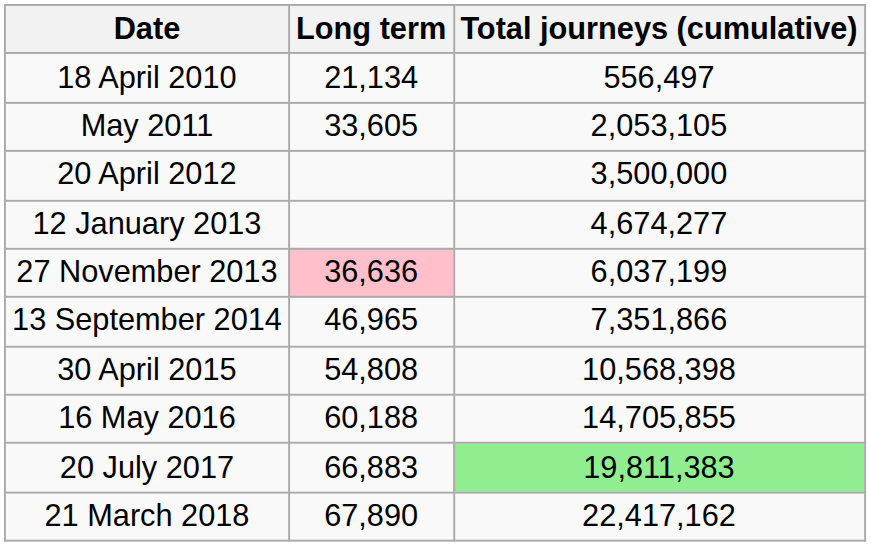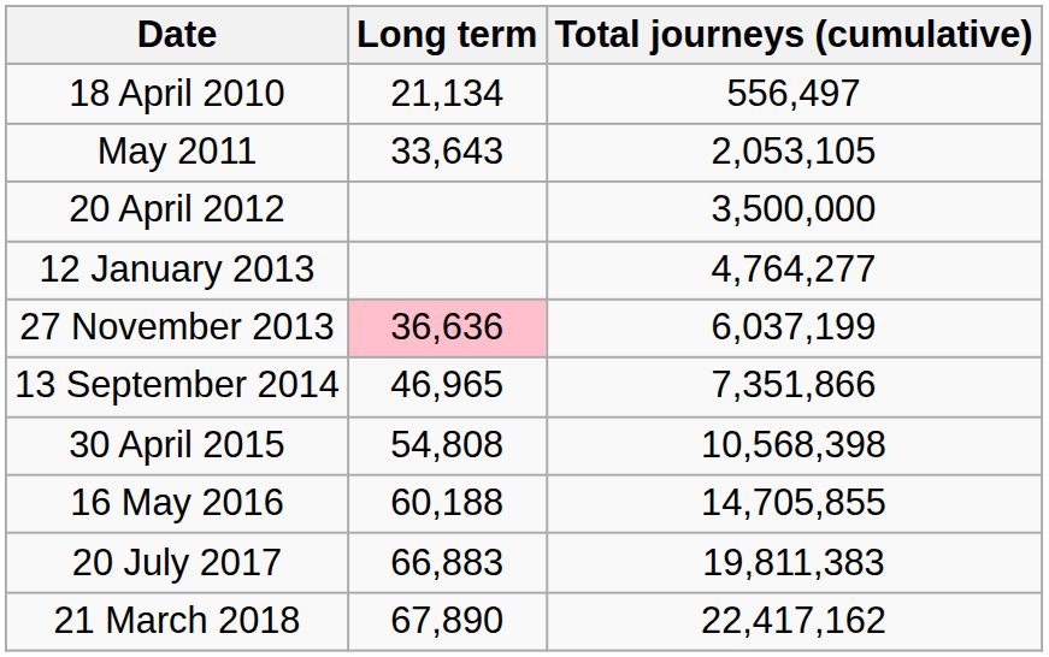 <table class="wikitable" style="text-align:center;">
 <tr>
 <th>Date</th>
 <th>Long term</th>
 <th>Total journeys (cumulative)</th>
 </tr>
 <tr>
 <td>18 April 2010</td>
 <td>21,134</td>
 <td>556,497</td>
 </tr>
 <tr>
 <td>May 2011</td>
-<td>33,605</td>
+<td>33,643</td>
 <td>2,053,105</td>
 </tr>
 <tr>
 <td>20 April 2012</td>
 <td></td>
 <td>3,500,000</td>
 </tr>
 <tr>
 <td>12 January 2013</td>
 <td></td>
-<td>4,674,277</td>
+<td>4,764,277</td>
 </tr>
 <tr>
 <td>27 November 2013</td>
 <td style="background: pink;">36,636</td>
 <td>6,037,199</td>
 </tr>
 <tr>
 <td>13 September 2014</td>
 <td>46,965</td>
 <td>7,351,866</td>
 </tr>
 <tr>
 <td>30 April 2015</td>
 <td>54,808</td>
 <td>10,568,398</td>
 </tr>
 <tr>
 <td>16 May 2016</td>
 <td>60,188</td>
 <td>14,705,855</td>
 </tr>
 <tr>
 <td>20 July 2017</td>
 <td>66,883</td>
-<td style="background: lightgreen;">19,811,383</td>
+<td>19,811,383</td>
 </tr>
 <tr>
 <td>21 March 2018</td>
 <td>67,890</td>
 <td>22,417,162</td>
 </tr>
 </table>
